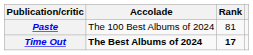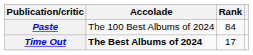 <table class="wikitable sortable plainrowheaders">
 <tr>
 <th scope="col">Publication/critic</th>
 <th scope="col">Accolade</th>
 <th scope="col">Rank</th>
 <th scope="col" class="unsortable"></th>
 </tr>
 <tr>
 <th scope="row"><em><a href='#'>Paste</a></em></th>
 <td>The 100 Best Albums of 2024</td>
-<td style="text-align: center;">81</td>
+<td style="text-align: center;">84</td>
 <td style="text-align: center;"></td>
 </tr>
 <tr>
 <th scope="row"><em><a href='#'>Time Out</a></em></th>
 <td><strong>The Best Albums of 2024</strong></td>
-<td style="text-align: center;"><strong>17</strong></td>
+<td style="text-align: center;">17</td>
 <td style="text-align: center;"></td>
 </tr>
 </table>
